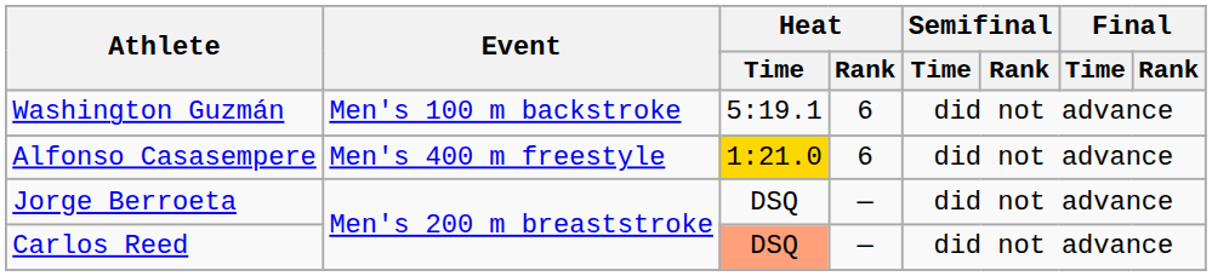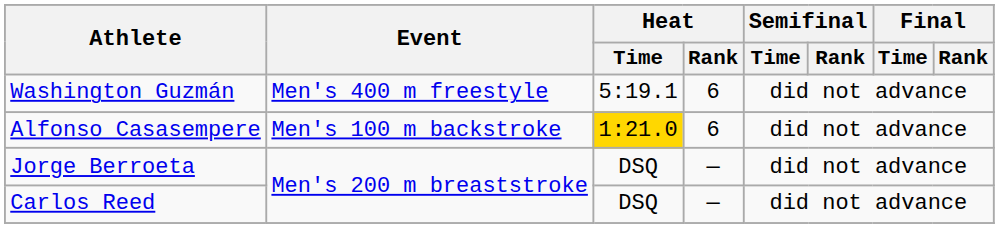 <table class=wikitable style="font-size:90%">
 <tr>
 <th rowspan="2">Athlete</th>
 <th rowspan="2">Event</th>
 <th colspan="2">Heat</th>
 <th colspan="2">Semifinal</th>
 <th colspan="2">Final</th>
 </tr>
 <tr style="font-size:95%">
 <th>Time</th>
 <th>Rank</th>
 <th>Time</th>
 <th>Rank</th>
 <th>Time</th>
 <th>Rank</th>
 </tr>
 <tr align=center>
 <td align=left><a href='#'>Washington Guzmán</a></td>
-<td align=left><a href='#'>Men's 100 m backstroke</a></td>
+<td align=left><a href='#'>Men's 400 m freestyle</a></td>
 <td>5:19.1</td>
 <td>6</td>
 <td colspan=4>did not advance</td>
 </tr>
 <tr align=center>
 <td align=left><a href='#'>Alfonso Casasempere</a></td>
-<td align=left><a href='#'>Men's 400 m freestyle</a></td>
+<td align=left><a href='#'>Men's 100 m backstroke</a></td>
 <td style="background: gold;">1:21.0</td>
 <td>6</td>
 <td colspan=4>did not advance</td>
 </tr>
 <tr align=center>
 <td align=left><a href='#'>Jorge Berroeta</a></td>
 <td align=left rowspan=2><a href='#'>Men's 200 m breaststroke</a></td>
 <td>DSQ</td>
 <td>—</td>
 <td colspan=4>did not advance</td>
 </tr>
 <tr align=center>
 <td align=left><a href='#'>Carlos Reed</a></td>
-<td style="background: lightsalmon;">DSQ</td>
+<td>DSQ</td>
 <td>—</td>
 <td colspan=4>did not advance</td>
 </tr>
 </table>
